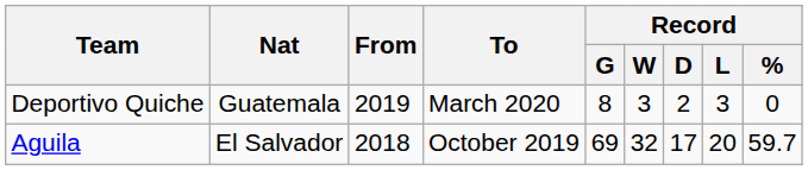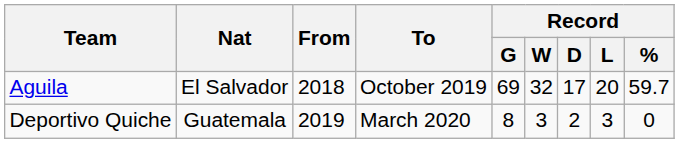 <table class="wikitable" style="text-align: center">
 <tr>
 <th rowspan="2">Team</th>
 <th rowspan="2">Nat</th>
 <th rowspan="2">From</th>
 <th rowspan="2">To</th>
 <th colspan="5">Record</th>
 </tr>
 <tr>
 <th>G</th>
 <th>W</th>
 <th>D</th>
 <th>L</th>
 <th>%</th>
 </tr>
 <tr>
+<td align=left><a href='#'>Aguila</a></td>
+<td>El Salvador</td>
+<td align=left>2018</td>
+<td align=left>October 2019</td>
+<td>69</td>
+<td>32</td>
+<td>17</td>
+<td>20</td>
+<td>59.7</td>
+</tr>
+<tr>
 <td align=left>Deportivo Quiche</td>
 <td>Guatemala</td>
 <td align=left>2019</td>
 <td align=left>March 2020</td>
 <td>8</td>
 <td>3</td>
 <td>2</td>
 <td>3</td>
 <td>0</td>
 </tr>
-<tr>
-<td align=left><a href='#'>Aguila</a></td>
-<td>El Salvador</td>
-<td align=left>2018</td>
-<td align=left>October 2019</td>
-<td>69</td>
-<td>32</td>
-<td>17</td>
-<td>20</td>
-<td>59.7</td>
-</tr>
 </table>
